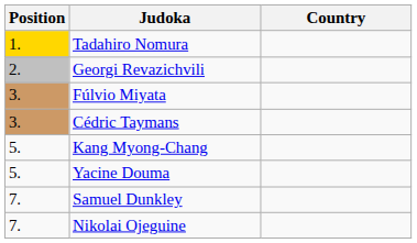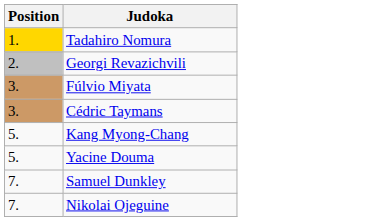 <table class=wikitable>
 <tr>
 <th>Position</th>
 <th width=180>Judoka</th>
-<th width=140>Country</th>
 </tr>
 <tr>
 <td bgcolor=gold>1.</td>
 <td><a href='#'>Tadahiro Nomura</a></td>
-<td></td>
 </tr>
 <tr>
 <td bgcolor=silver>2.</td>
 <td><a href='#'>Georgi Revazichvili</a></td>
-<td></td>
 </tr>
 <tr>
 <td bgcolor=CC9966>3.</td>
 <td><a href='#'>Fúlvio Miyata</a></td>
-<td></td>
 </tr>
 <tr>
 <td bgcolor=CC9966>3.</td>
 <td><a href='#'>Cédric Taymans</a></td>
-<td></td>
 </tr>
 <tr>
 <td>5.</td>
 <td><a href='#'>Kang Myong-Chang</a></td>
-<td></td>
 </tr>
 <tr>
 <td>5.</td>
 <td><a href='#'>Yacine Douma</a></td>
-<td></td>
 </tr>
 <tr>
 <td>7.</td>
 <td><a href='#'>Samuel Dunkley</a></td>
-<td></td>
 </tr>
 <tr>
 <td>7.</td>
 <td><a href='#'>Nikolai Ojeguine</a></td>
-<td></td>
 </tr>
 </table>
